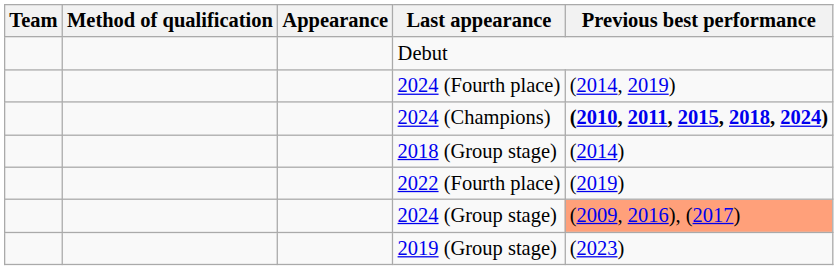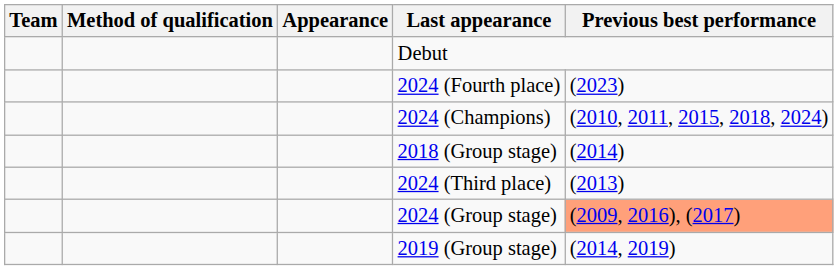 <table class="wikitable sortable">
 <tr>
 <th>Team</th>
 <th>Method of qualification</th>
 <th data-sort-type="number">Appearance</th>
 <th>Last appearance</th>
 <th>Previous best performance</th>
 </tr>
 <tr>
 <td></td>
 <td></td>
 <td></td>
 <td colspan="2">Debut</td>
 </tr>
 <tr>
 <td></td>
 <td></td>
 <td></td>
 <td><a href='#'>2024</a> (Fourth place)</td>
-<td> (<a href='#'>2014</a>, <a href='#'>2019</a>)</td>
+<td> (<a href='#'>2023</a>)</td>
 </tr>
 <tr>
 <td></td>
 <td></td>
 <td></td>
 <td><a href='#'>2024</a> (Champions)</td>
-<td><strong> (<a href='#'>2010</a>, <a href='#'>2011</a>, <a href='#'>2015</a>, <a href='#'>2018</a>, <a href='#'>2024</a>)</strong></td>
+<td> (<a href='#'>2010</a>, <a href='#'>2011</a>, <a href='#'>2015</a>, <a href='#'>2018</a>, <a href='#'>2024</a>)</td>
 </tr>
 <tr>
 <td></td>
 <td></td>
 <td></td>
 <td><a href='#'>2018</a> (Group stage)</td>
 <td> (<a href='#'>2014</a>)</td>
 </tr>
 <tr>
 <td></td>
 <td></td>
 <td></td>
-<td><a href='#'>2022</a> (Fourth place)</td>
-<td> (<a href='#'>2019</a>)</td>
+<td><a href='#'>2024</a> (Third place)</td>
+<td> (<a href='#'>2013</a>)</td>
 </tr>
 <tr>
 <td></td>
 <td></td>
 <td></td>
 <td><a href='#'>2024</a> (Group stage)</td>
 <td style="background: lightsalmon;"> (<a href='#'>2009</a>, <a href='#'>2016</a>),  (<a href='#'>2017</a>)</td>
 </tr>
 <tr>
 <td></td>
 <td></td>
 <td></td>
 <td><a href='#'>2019</a> (Group stage)</td>
-<td> (<a href='#'>2023</a>)</td>
+<td> (<a href='#'>2014</a>, <a href='#'>2019</a>)</td>
 </tr>
 </table>
